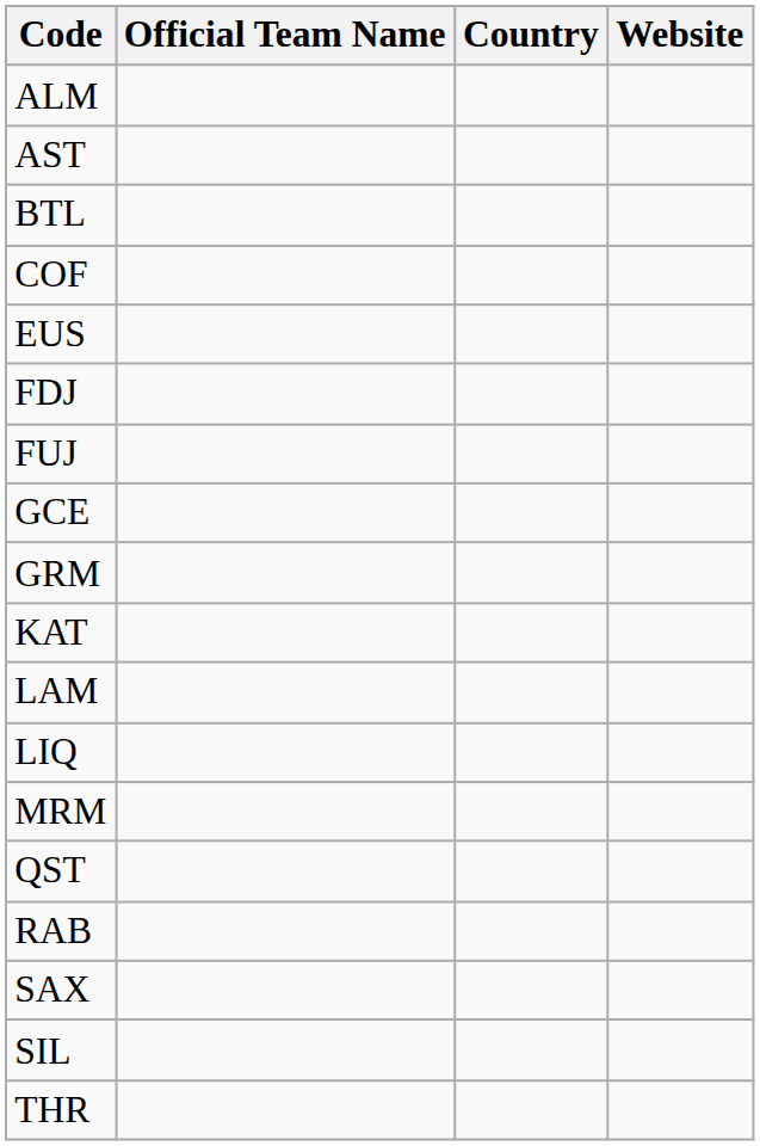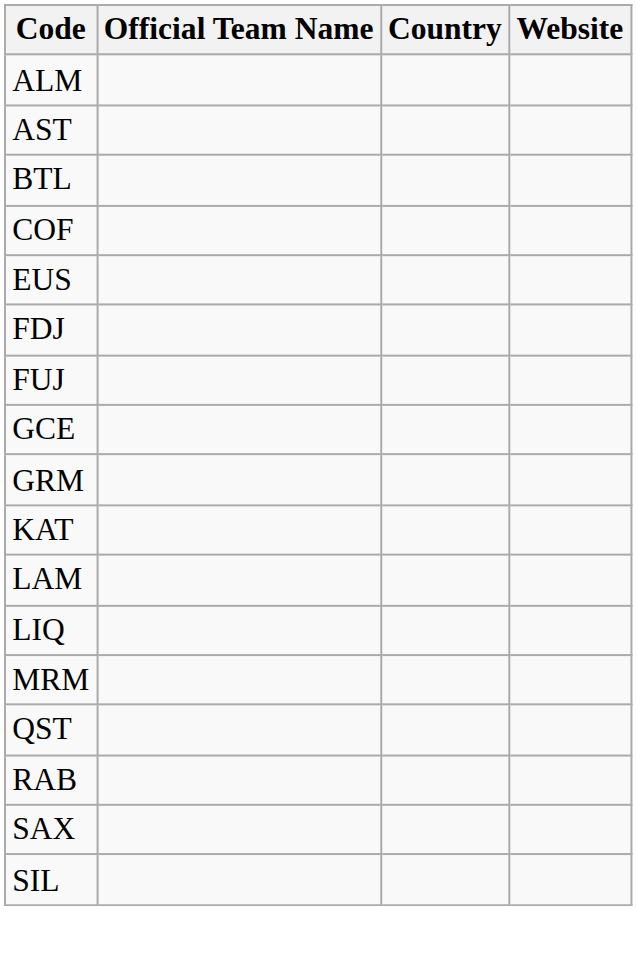 <table class="wikitable">
 <tr style="background:#ccccff;">
 <th>Code</th>
 <th>Official Team Name</th>
 <th>Country</th>
 <th>Website</th>
 </tr>
 <tr>
 <td>ALM</td>
 <td></td>
 <td></td>
 <td> </td>
 </tr>
 <tr>
 <td>AST</td>
 <td></td>
 <td></td>
 <td></td>
 </tr>
 <tr>
 <td>BTL</td>
 <td></td>
 <td></td>
 <td></td>
 </tr>
 <tr>
 <td>COF</td>
 <td></td>
 <td></td>
 <td></td>
 </tr>
 <tr>
 <td>EUS</td>
 <td></td>
 <td></td>
 <td></td>
 </tr>
 <tr>
 <td>FDJ</td>
 <td></td>
 <td></td>
 <td></td>
 </tr>
 <tr>
 <td>FUJ</td>
 <td></td>
 <td></td>
 <td> </td>
 </tr>
 <tr>
 <td>GCE</td>
 <td></td>
 <td></td>
 <td></td>
 </tr>
 <tr>
 <td>GRM</td>
 <td></td>
 <td></td>
 <td> </td>
 </tr>
 <tr>
 <td>KAT</td>
 <td></td>
 <td></td>
 <td></td>
 </tr>
 <tr>
 <td>LAM</td>
 <td></td>
 <td></td>
 <td></td>
 </tr>
 <tr>
 <td>LIQ</td>
 <td></td>
 <td></td>
 <td></td>
 </tr>
 <tr>
 <td>MRM</td>
 <td></td>
 <td></td>
 <td></td>
 </tr>
 <tr>
 <td>QST</td>
 <td></td>
 <td></td>
 <td></td>
 </tr>
 <tr>
 <td>RAB</td>
 <td></td>
 <td></td>
 <td></td>
 </tr>
 <tr>
 <td>SAX</td>
 <td></td>
 <td></td>
 <td></td>
 </tr>
 <tr>
 <td>SIL</td>
 <td></td>
 <td></td>
 <td></td>
 </tr>
-<tr>
-<td>THR</td>
-<td></td>
-<td></td>
-<td> </td>
-</tr>
 </table>
